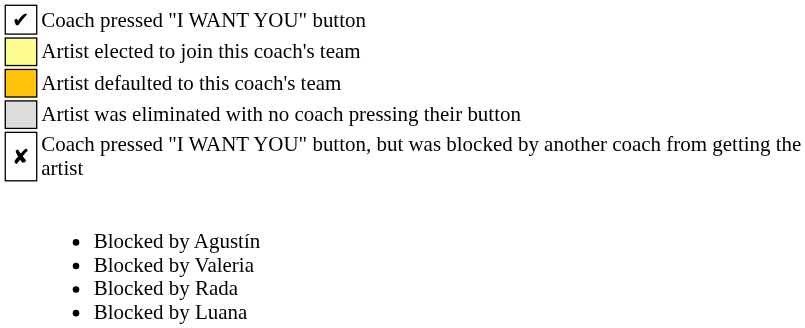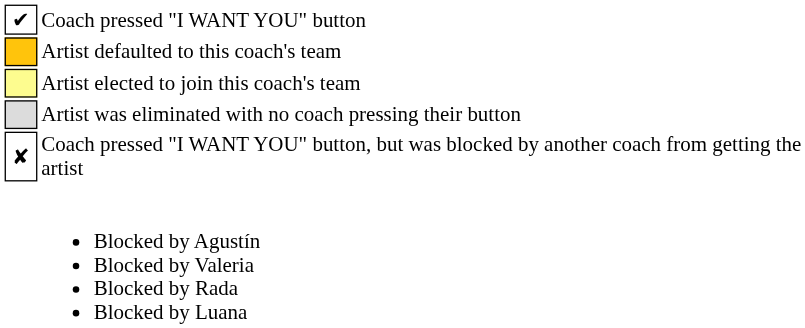 <table class="toccolours" style="font-size: 100%">
 <tr>
 <td style="background:white; border:1px solid black"> ✔ </td>
 <td>Coach pressed "I WANT YOU" button</td>
 </tr>
 <tr>
+<td style="background:#FFC40C; border:1px solid black">  </td>
+<td>Artist defaulted to this coach's team</td>
+</tr>
+<tr>
 <td style="background:#fdfc8f; border:1px solid black">  </td>
 <td>Artist elected to join this coach's team</td>
-</tr>
-<tr>
-<td style="background:#FFC40C; border:1px solid black">  </td>
-<td>Artist defaulted to this coach's team</td>
 </tr>
 <tr>
 <td style="background:#dcdcdc; border:1px solid black">  </td>
 <td>Artist was eliminated with no coach pressing their button</td>
 </tr>
 <tr>
 <td style="background:white; border:1px solid black"> ✘ </td>
 <td>Coach pressed "I WANT YOU" button, but was blocked by another coach from getting the artist</td>
 </tr>
 <tr>
 <td></td>
 <td><br><ul><li> Blocked by Agustín</li><li> Blocked by Valeria</li><li> Blocked by Rada</li><li> Blocked by Luana</li></ul></td>
 </tr>
 </table>
